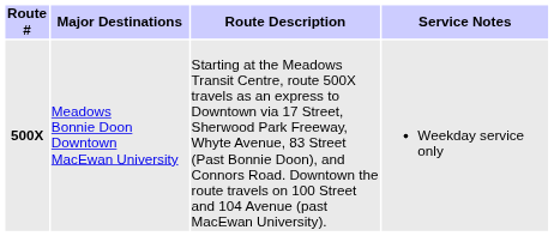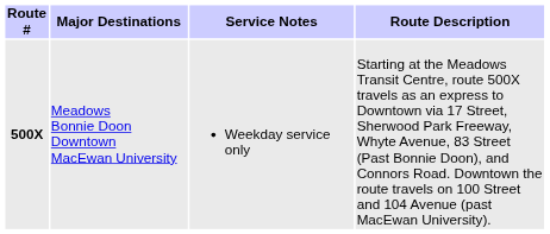 <table>
 <tr bgcolor="#ccccff">
 <th width="50" align="center"><strong>Route #</strong></th>
 <td width="220" align="center"><strong>Major Destinations</strong></td>
+<td width="275" align="center"><strong>Service Notes</strong></td>
 <td width="350" align="center"><strong>Route Description</strong></td>
-<td width="275" align="center"><strong>Service Notes</strong></td>
 </tr>
 <tr bgcolor="#eaeaea">
 <td align="center"><strong>500X</strong></td>
 <td><a href='#'>Meadows</a><br><a href='#'>Bonnie Doon</a><br><a href='#'>Downtown</a><br><a href='#'>MacEwan University</a></td>
+<td><br><ul><li>Weekday service only</li></ul></td>
 <td><br>Starting at the Meadows Transit Centre, route 500X travels as an express to Downtown via 17 Street, Sherwood Park Freeway, Whyte Avenue, 83 Street (Past Bonnie Doon), and Connors Road. Downtown the route travels on 100 Street and 104 Avenue (past MacEwan University).</td>
-<td><br><ul><li>Weekday service only</li></ul></td>
 </tr>
 </table>
